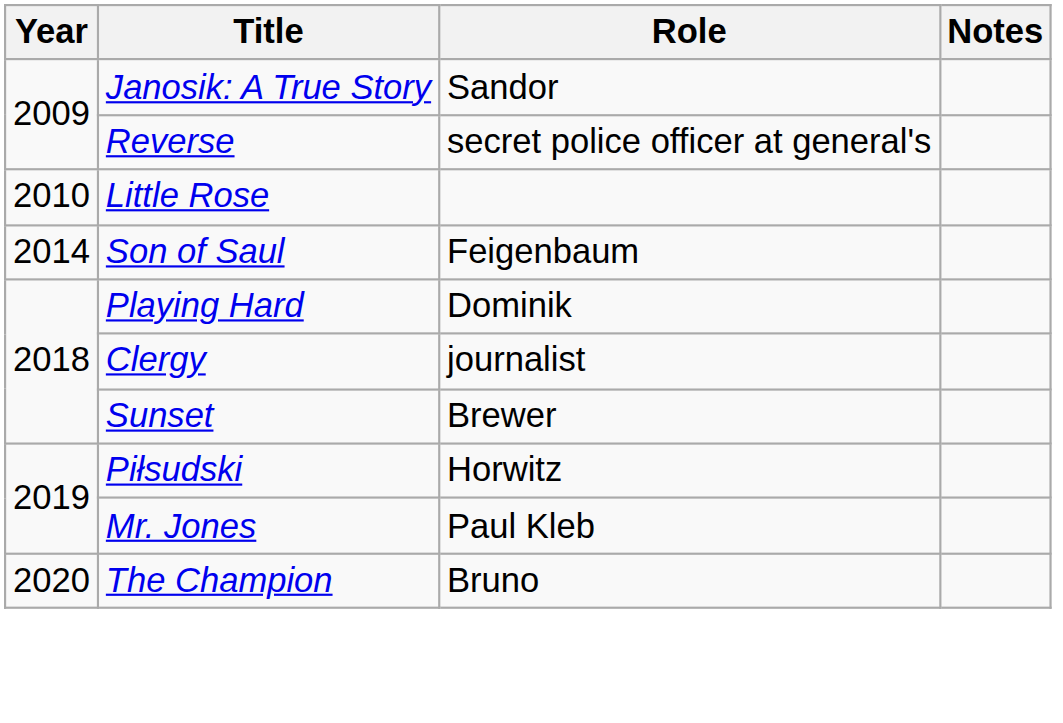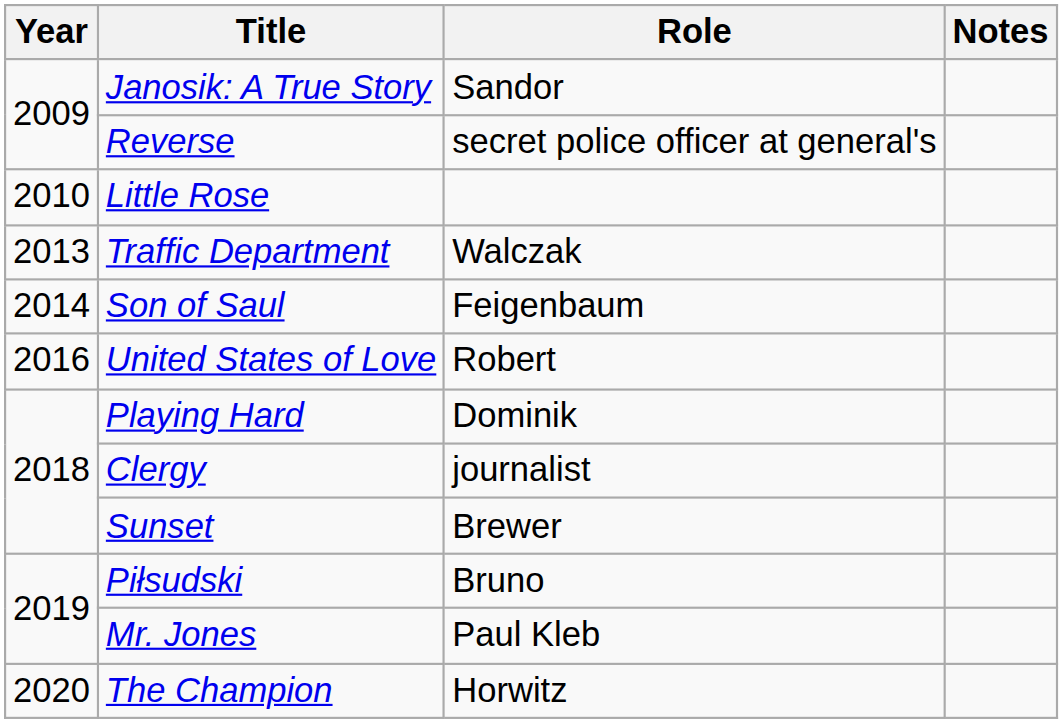 <table class="wikitable sortable">
 <tr>
 <th>Year</th>
 <th>Title</th>
 <th>Role</th>
 <th class="unsortable">Notes</th>
 </tr>
 <tr>
 <td rowspan=2>2009</td>
 <td><em><a href='#'>Janosik: A True Story</a></em></td>
 <td>Sandor</td>
 <td></td>
 </tr>
 <tr>
 <td><em><a href='#'>Reverse</a></em></td>
 <td>secret police officer at general's</td>
 <td></td>
 </tr>
 <tr>
 <td>2010</td>
 <td><em><a href='#'>Little Rose</a></em></td>
 <td></td>
 <td></td>
 </tr>
 <tr>
+<td>2013</td>
+<td><em><a href='#'>Traffic Department</a></em></td>
+<td>Walczak</td>
+<td></td>
+</tr>
+<tr>
 <td>2014</td>
 <td><em><a href='#'>Son of Saul</a></em></td>
 <td>Feigenbaum</td>
+<td></td>
+</tr>
+<tr>
+<td>2016</td>
+<td><em><a href='#'>United States of Love</a></em></td>
+<td>Robert</td>
 <td></td>
 </tr>
 <tr>
 <td rowspan=3>2018</td>
 <td><em><a href='#'>Playing Hard</a></em></td>
 <td>Dominik</td>
 <td></td>
 </tr>
 <tr>
 <td><em><a href='#'>Clergy</a></em></td>
 <td>journalist</td>
 <td></td>
 </tr>
 <tr>
 <td><em><a href='#'>Sunset</a></em></td>
 <td>Brewer</td>
 <td></td>
 </tr>
 <tr>
 <td rowspan=2>2019</td>
 <td><em><a href='#'>Piłsudski</a></em></td>
-<td>Horwitz</td>
+<td>Bruno</td>
 <td></td>
 </tr>
 <tr>
 <td><em><a href='#'>Mr. Jones</a></em></td>
 <td>Paul Kleb</td>
 <td></td>
 </tr>
 <tr>
 <td>2020</td>
 <td><em><a href='#'>The Champion</a></em></td>
-<td>Bruno</td>
+<td>Horwitz</td>
 <td></td>
 </tr>
 </table>
